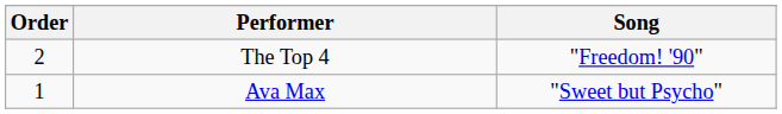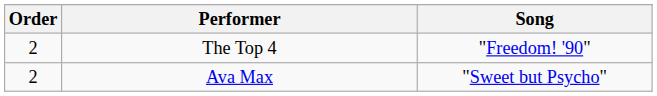 <table class="wikitable" style="text-align:center; width:45%;">
 <tr>
 </tr>
 <tr>
 <th style="width:01%;">Order</th>
 <th style="width:60%;">Performer</th>
 <th style="width:39%;">Song</th>
 </tr>
 <tr>
 <td>2</td>
 <td>The Top 4</td>
 <td>"<a href='#'>Freedom! '90</a>"</td>
 </tr>
 <tr>
-<td>1</td>
+<td>2</td>
 <td><a href='#'>Ava Max</a></td>
 <td>"<a href='#'>Sweet but Psycho</a>"</td>
 </tr>
 </table>
